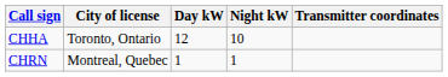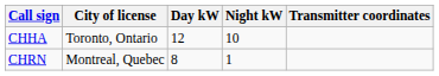 <table class="wikitable sortable">
 <tr>
 <th><a href='#'>Call sign</a></th>
 <th>City of license</th>
 <th>Day kW</th>
 <th>Night kW</th>
 <th>Transmitter coordinates</th>
 </tr>
 <tr>
 <td><a href='#'>CHHA</a></td>
 <td>Toronto, Ontario</td>
 <td>12</td>
 <td>10</td>
 <td></td>
 </tr>
 <tr>
 <td><a href='#'>CHRN</a></td>
 <td>Montreal, Quebec</td>
-<td>1</td>
+<td>8</td>
 <td>1</td>
 <td></td>
 </tr>
 </table>
